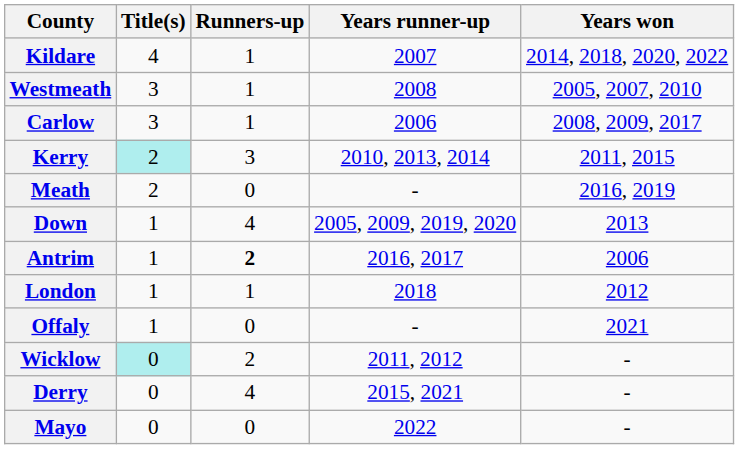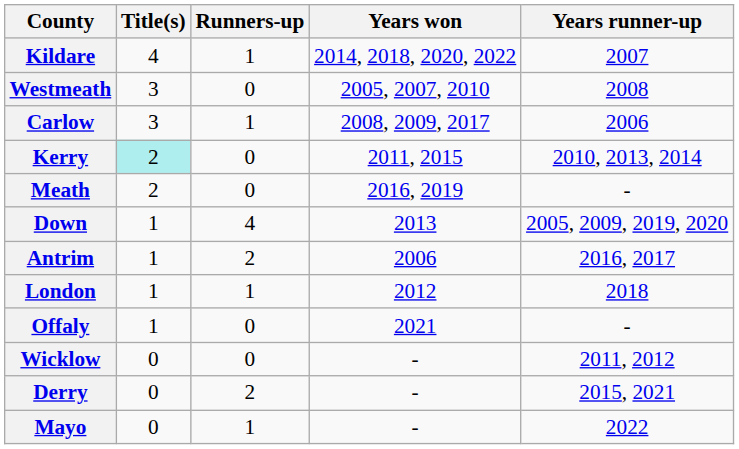 <table class="wikitable plainrowheaders sortable">
 <tr>
 <th scope="col">County</th>
 <th scope="col">Title(s)</th>
 <th scope="col">Runners-up</th>
+<th class="unsortable" scope="col">Years won</th>
 <th class="unsortable" scope="col">Years runner-up</th>
-<th class="unsortable" scope="col">Years won</th>
 </tr>
 <tr>
 <th scope="row"> <a href='#'>Kildare</a></th>
 <td align="center">4</td>
 <td align="center">1</td>
+<td align="center"><a href='#'>2014</a>, <a href='#'>2018</a>, <a href='#'>2020</a>, <a href='#'>2022</a></td>
 <td align="center"><a href='#'>2007</a></td>
-<td align="center"><a href='#'>2014</a>, <a href='#'>2018</a>, <a href='#'>2020</a>, <a href='#'>2022</a></td>
 </tr>
 <tr>
 <th scope="row"> <a href='#'>Westmeath</a></th>
 <td align="center">3</td>
-<td align="center">1</td>
+<td align="center">0</td>
+<td align="center"><a href='#'>2005</a>, <a href='#'>2007</a>, <a href='#'>2010</a></td>
 <td align="center"><a href='#'>2008</a></td>
-<td align="center"><a href='#'>2005</a>, <a href='#'>2007</a>, <a href='#'>2010</a></td>
 </tr>
 <tr>
 <th scope="row"> <a href='#'>Carlow</a></th>
 <td align="center">3</td>
 <td align="center">1</td>
+<td align="center"><a href='#'>2008</a>, <a href='#'>2009</a>, <a href='#'>2017</a></td>
 <td align="center"><a href='#'>2006</a></td>
-<td align="center"><a href='#'>2008</a>, <a href='#'>2009</a>, <a href='#'>2017</a></td>
 </tr>
 <tr>
 <th scope="row"> <a href='#'>Kerry</a></th>
 <td align="center" style="background: paleturquoise;">2</td>
-<td align="center">3</td>
+<td align="center">0</td>
+<td align="center"><a href='#'>2011</a>, <a href='#'>2015</a></td>
 <td align="center"><a href='#'>2010</a>, <a href='#'>2013</a>, <a href='#'>2014</a></td>
-<td align="center"><a href='#'>2011</a>, <a href='#'>2015</a></td>
 </tr>
 <tr>
 <th scope="row"> <a href='#'>Meath</a></th>
 <td align="center">2</td>
 <td align="center">0</td>
+<td align="center"><a href='#'>2016</a>, <a href='#'>2019</a></td>
 <td align="center">-</td>
-<td align="center"><a href='#'>2016</a>, <a href='#'>2019</a></td>
 </tr>
 <tr>
 <th scope="row"> <a href='#'>Down</a></th>
 <td align="center">1</td>
 <td align="center">4</td>
+<td align="center"><a href='#'>2013</a></td>
 <td align="center"><a href='#'>2005</a>, <a href='#'>2009</a>, <a href='#'>2019</a>, <a href='#'>2020</a></td>
-<td align="center"><a href='#'>2013</a></td>
 </tr>
 <tr>
 <th scope="row"> <a href='#'>Antrim</a></th>
 <td align="center">1</td>
-<td align="center"><strong>2</strong></td>
+<td align="center">2</td>
+<td align="center"><a href='#'>2006</a></td>
 <td align="center"><a href='#'>2016</a>, <a href='#'>2017</a></td>
-<td align="center"><a href='#'>2006</a></td>
 </tr>
 <tr>
 <th scope="row"> <a href='#'>London</a></th>
 <td align="center">1</td>
 <td align="center">1</td>
+<td align="center"><a href='#'>2012</a></td>
 <td align="center"><a href='#'>2018</a></td>
-<td align="center"><a href='#'>2012</a></td>
 </tr>
 <tr>
 <th scope="row"> <a href='#'>Offaly</a></th>
 <td align="center">1</td>
 <td align="center">0</td>
+<td align="center"><a href='#'>2021</a></td>
 <td align="center">-</td>
-<td align="center"><a href='#'>2021</a></td>
 </tr>
 <tr>
 <th scope="row"> <a href='#'>Wicklow</a></th>
-<td align="center" style="background: paleturquoise;">0</td>
-<td align="center">2</td>
+<td align="center">0</td>
+<td align="center">0</td>
+<td align="center">-</td>
 <td align="center"><a href='#'>2011</a>, <a href='#'>2012</a></td>
-<td align="center">-</td>
 </tr>
 <tr>
 <th scope="row"> <a href='#'>Derry</a></th>
 <td align="center">0</td>
-<td align="center">4</td>
+<td align="center">2</td>
+<td align="center">-</td>
 <td align="center"><a href='#'>2015</a>, <a href='#'>2021</a></td>
-<td align="center">-</td>
 </tr>
 <tr>
 <th scope="row"> <a href='#'>Mayo</a></th>
 <td align="center">0</td>
-<td align="center">0</td>
+<td align="center">1</td>
+<td align="center">-</td>
 <td align="center"><a href='#'>2022</a></td>
-<td align="center">-</td>
 </tr>
 </table>
